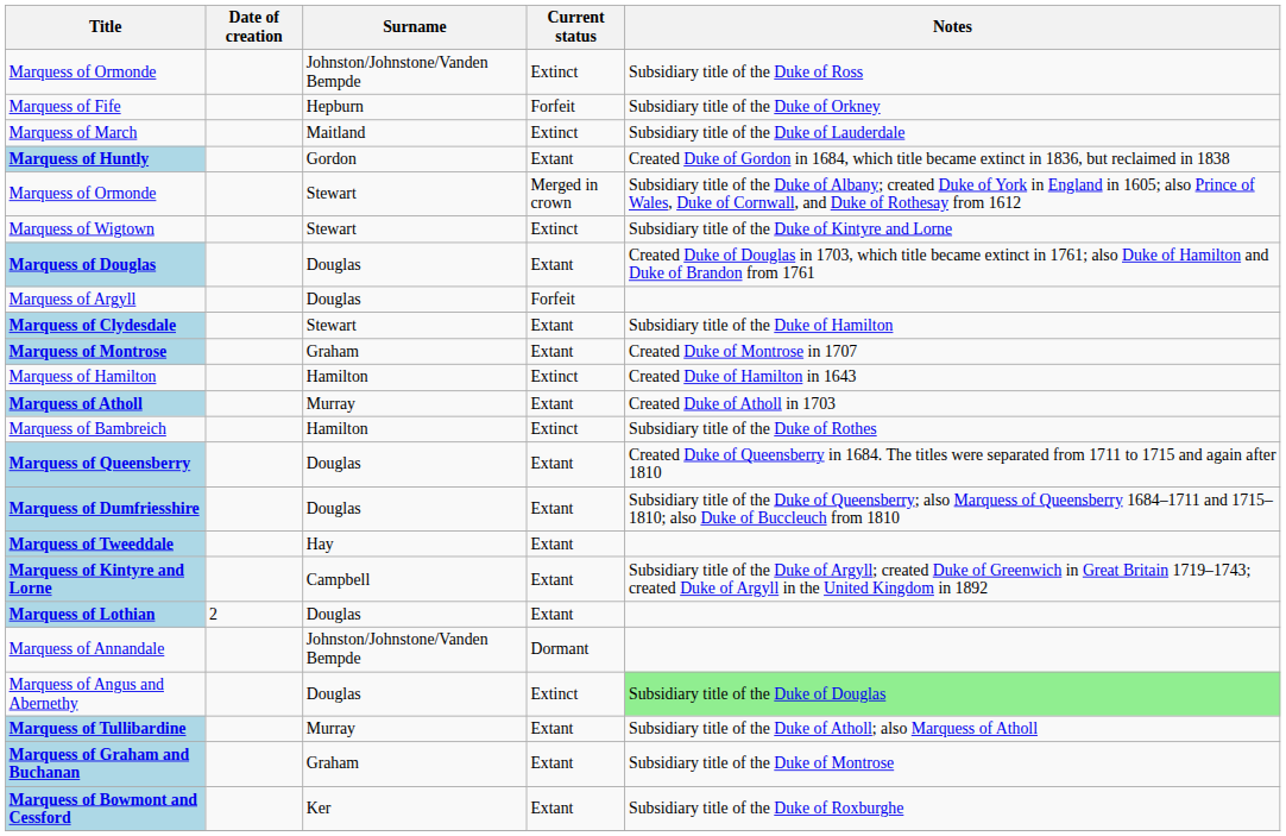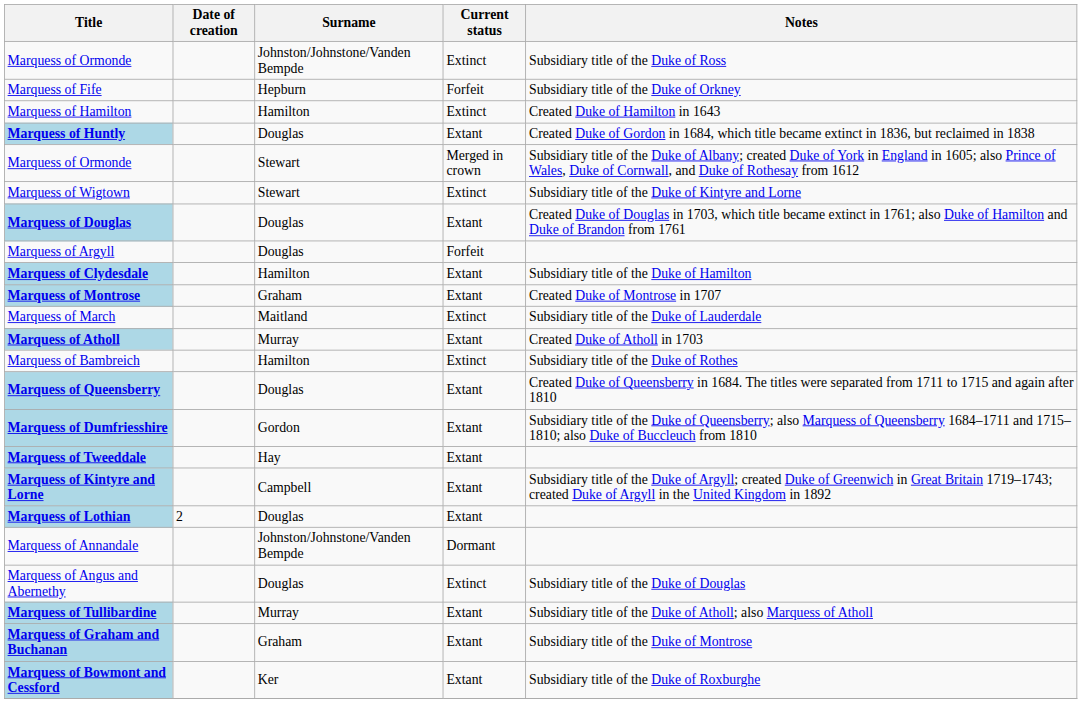 <table class="wikitable sortable">
 <tr>
 <th>Title</th>
 <th>Date of creation</th>
 <th>Surname</th>
 <th>Current status</th>
 <th>Notes</th>
 </tr>
 <tr>
 <td><a href='#'>Marquess of Ormonde</a></td>
 <td></td>
 <td>Johnston/Johnstone/Vanden Bempde</td>
 <td>Extinct </td>
 <td>Subsidiary title of the <a href='#'>Duke of Ross</a></td>
 </tr>
 <tr>
 <td><a href='#'>Marquess of Fife</a></td>
 <td></td>
 <td>Hepburn</td>
 <td>Forfeit </td>
 <td>Subsidiary title of the <a href='#'>Duke of Orkney</a></td>
 </tr>
 <tr>
-<td><a href='#'>Marquess of March</a></td>
+<td><a href='#'>Marquess of Hamilton</a></td>
 <td></td>
-<td>Maitland</td>
+<td>Hamilton</td>
 <td>Extinct </td>
-<td>Subsidiary title of the <a href='#'>Duke of Lauderdale</a></td>
+<td>Created <a href='#'>Duke of Hamilton</a> in 1643</td>
 </tr>
 <tr>
 <td style="background:#ADD8E6;"><strong><a href='#'>Marquess of Huntly</a></strong></td>
 <td></td>
-<td>Gordon</td>
+<td>Douglas</td>
 <td>Extant</td>
 <td>Created <a href='#'>Duke of Gordon</a> in 1684, which title became extinct in 1836, but reclaimed in 1838</td>
 </tr>
 <tr>
 <td><a href='#'>Marquess of Ormonde</a></td>
 <td></td>
 <td>Stewart</td>
 <td>Merged in crown </td>
 <td>Subsidiary title of the <a href='#'>Duke of Albany</a>; created <a href='#'>Duke of York</a> in <a href='#'>England</a> in 1605; also <a href='#'>Prince of Wales</a>, <a href='#'>Duke of Cornwall</a>, and <a href='#'>Duke of Rothesay</a> from 1612</td>
 </tr>
 <tr>
 <td><a href='#'>Marquess of Wigtown</a></td>
 <td></td>
 <td>Stewart</td>
 <td>Extinct </td>
 <td>Subsidiary title of the <a href='#'>Duke of Kintyre and Lorne</a></td>
 </tr>
 <tr>
 <td style="background:#ADD8E6;"><strong><a href='#'>Marquess of Douglas</a></strong></td>
 <td></td>
 <td>Douglas</td>
 <td>Extant</td>
 <td>Created <a href='#'>Duke of Douglas</a> in 1703, which title became extinct in 1761; also <a href='#'>Duke of Hamilton</a> and <a href='#'>Duke of Brandon</a> from 1761</td>
 </tr>
 <tr>
 <td><a href='#'>Marquess of Argyll</a></td>
 <td></td>
 <td>Douglas</td>
 <td>Forfeit </td>
 <td> </td>
 </tr>
 <tr>
 <td style="background:#ADD8E6;"><strong><a href='#'>Marquess of Clydesdale</a></strong></td>
 <td></td>
-<td>Stewart</td>
+<td>Hamilton</td>
 <td>Extant</td>
 <td>Subsidiary title of the <a href='#'>Duke of Hamilton</a></td>
 </tr>
 <tr>
 <td style="background:#ADD8E6;"><strong><a href='#'>Marquess of Montrose</a></strong></td>
 <td></td>
 <td>Graham</td>
 <td>Extant</td>
 <td>Created <a href='#'>Duke of Montrose</a> in 1707</td>
 </tr>
 <tr>
-<td><a href='#'>Marquess of Hamilton</a></td>
+<td><a href='#'>Marquess of March</a></td>
 <td></td>
-<td>Hamilton</td>
+<td>Maitland</td>
 <td>Extinct </td>
-<td>Created <a href='#'>Duke of Hamilton</a> in 1643</td>
+<td>Subsidiary title of the <a href='#'>Duke of Lauderdale</a></td>
 </tr>
 <tr>
 <td style="background:#ADD8E6;"><strong><a href='#'>Marquess of Atholl</a></strong></td>
 <td></td>
 <td>Murray</td>
 <td>Extant</td>
 <td>Created <a href='#'>Duke of Atholl</a> in 1703</td>
 </tr>
 <tr>
 <td><a href='#'>Marquess of Bambreich</a></td>
 <td></td>
 <td>Hamilton</td>
 <td>Extinct </td>
 <td>Subsidiary title of the <a href='#'>Duke of Rothes</a></td>
 </tr>
 <tr>
 <td style="background:#ADD8E6;"><strong><a href='#'>Marquess of Queensberry</a></strong></td>
 <td></td>
 <td>Douglas</td>
 <td>Extant</td>
 <td>Created <a href='#'>Duke of Queensberry</a> in 1684.  The titles were separated from 1711 to 1715 and again after 1810</td>
 </tr>
 <tr>
 <td style="background:#ADD8E6;"><strong><a href='#'>Marquess of Dumfriesshire</a></strong></td>
 <td></td>
-<td>Douglas</td>
+<td>Gordon</td>
 <td>Extant</td>
 <td>Subsidiary title of the <a href='#'>Duke of Queensberry</a>; also <a href='#'>Marquess of Queensberry</a> 1684–1711 and 1715–1810; also <a href='#'>Duke of Buccleuch</a> from 1810</td>
 </tr>
 <tr>
 <td style="background:#ADD8E6;"><strong><a href='#'>Marquess of Tweeddale</a></strong></td>
 <td></td>
 <td>Hay</td>
 <td>Extant</td>
 <td> </td>
 </tr>
 <tr>
 <td style="background:#ADD8E6;"><strong><a href='#'>Marquess of Kintyre and Lorne</a></strong></td>
 <td></td>
 <td>Campbell</td>
 <td>Extant</td>
 <td>Subsidiary title of the <a href='#'>Duke of Argyll</a>; created <a href='#'>Duke of Greenwich</a> in <a href='#'>Great Britain</a> 1719–1743; created <a href='#'>Duke of Argyll</a> in the <a href='#'>United Kingdom</a> in 1892</td>
 </tr>
 <tr>
 <td style="background:#ADD8E6;"><strong><a href='#'>Marquess of Lothian</a></strong></td>
 <td>2</td>
 <td>Douglas</td>
 <td>Extant</td>
 <td> </td>
 </tr>
 <tr>
 <td><a href='#'>Marquess of Annandale</a></td>
 <td></td>
 <td>Johnston/Johnstone/Vanden Bempde</td>
 <td>Dormant </td>
 <td> </td>
 </tr>
 <tr>
 <td><a href='#'>Marquess of Angus and Abernethy</a></td>
 <td></td>
 <td>Douglas</td>
 <td>Extinct </td>
-<td style="background: lightgreen;">Subsidiary title of the <a href='#'>Duke of Douglas</a></td>
+<td>Subsidiary title of the <a href='#'>Duke of Douglas</a></td>
 </tr>
 <tr>
 <td style="background:#ADD8E6;"><strong><a href='#'>Marquess of Tullibardine</a></strong></td>
 <td></td>
 <td>Murray</td>
 <td>Extant</td>
 <td>Subsidiary title of the <a href='#'>Duke of Atholl</a>; also <a href='#'>Marquess of Atholl</a></td>
 </tr>
 <tr>
 <td style="background:#ADD8E6;"><strong><a href='#'>Marquess of Graham and Buchanan</a></strong></td>
 <td></td>
 <td>Graham</td>
 <td>Extant</td>
 <td>Subsidiary title of the <a href='#'>Duke of Montrose</a></td>
 </tr>
 <tr>
 <td style="background:#ADD8E6;"><strong><a href='#'>Marquess of Bowmont and Cessford</a></strong></td>
 <td></td>
 <td>Ker</td>
 <td>Extant</td>
 <td>Subsidiary title of the <a href='#'>Duke of Roxburghe</a></td>
 </tr>
 <tr>
 </tr>
 </table>
